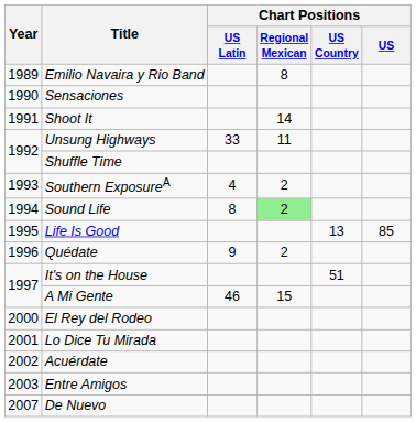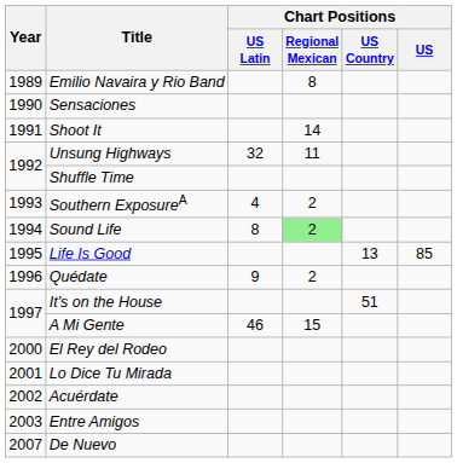 <table class="wikitable">
 <tr>
 <th rowspan="2">Year</th>
 <th rowspan="2">Title</th>
 <th colspan="4">Chart Positions</th>
 </tr>
 <tr>
 <th style="width:50px;"><small><a href='#'>US Latin</a></small></th>
 <th style="width:50px;"><small><a href='#'>Regional Mexican</a></small></th>
 <th style="width:50px;"><small><a href='#'>US Country</a></small></th>
 <th style="width:50px;"><small><a href='#'>US</a></small></th>
 </tr>
 <tr>
 <td>1989</td>
 <td><em>Emilio Navaira y Rio Band</em></td>
 <td style="text-align:center;"></td>
 <td style="text-align:center;">8</td>
 <td style="text-align:center;"></td>
 <td style="text-align:center;"></td>
 </tr>
 <tr>
 <td>1990</td>
 <td><em>Sensaciones</em></td>
 <td style="text-align:center;"></td>
 <td style="text-align:center;"></td>
 <td style="text-align:center;"></td>
 <td style="text-align:center;"></td>
 </tr>
 <tr>
 <td>1991</td>
 <td><em>Shoot It</em></td>
 <td style="text-align:center;"></td>
 <td style="text-align:center;">14</td>
 <td style="text-align:center;"></td>
 <td style="text-align:center;"></td>
 </tr>
 <tr>
 <td rowspan=2>1992</td>
 <td><em>Unsung Highways</em></td>
-<td style="text-align:center;">33</td>
+<td style="text-align:center;">32</td>
 <td style="text-align:center;">11</td>
 <td style="text-align:center;"></td>
 <td style="text-align:center;"></td>
 </tr>
 <tr>
 <td><em>Shuffle Time</em></td>
 <td style="text-align:center;"></td>
 <td style="text-align:center;"></td>
 <td style="text-align:center;"></td>
 <td style="text-align:center;"></td>
 </tr>
 <tr>
 <td>1993</td>
 <td><em>Southern Exposure</em><sup>A</sup></td>
 <td style="text-align:center;">4</td>
 <td style="text-align:center;">2</td>
 <td style="text-align:center;"></td>
 <td style="text-align:center;"></td>
 </tr>
 <tr>
 <td>1994</td>
 <td><em>Sound Life</em></td>
 <td style="text-align:center;">8</td>
 <td style="background: lightgreen; text-align:center;">2</td>
 <td style="text-align:center;"></td>
 <td style="text-align:center;"></td>
 </tr>
 <tr>
 <td>1995</td>
 <td><em><a href='#'>Life Is Good</a></em></td>
 <td style="text-align:center;"></td>
 <td style="text-align:center;"></td>
 <td style="text-align:center;">13</td>
 <td style="text-align:center;">85</td>
 </tr>
 <tr>
 <td>1996</td>
 <td><em>Quédate</em></td>
 <td style="text-align:center;">9</td>
 <td style="text-align:center;">2</td>
 <td style="text-align:center;"></td>
 <td style="text-align:center;"></td>
 </tr>
 <tr>
 <td rowspan=2>1997</td>
 <td><em>It's on the House</em></td>
 <td style="text-align:center;"></td>
 <td style="text-align:center;"></td>
 <td style="text-align:center;">51</td>
 <td style="text-align:center;"></td>
 </tr>
 <tr>
 <td><em>A Mi Gente</em></td>
 <td style="text-align:center;">46</td>
 <td style="text-align:center;">15</td>
 <td style="text-align:center;"></td>
 <td style="text-align:center;"></td>
 </tr>
 <tr>
 <td>2000</td>
 <td><em>El Rey del Rodeo</em></td>
 <td style="text-align:center;"></td>
 <td style="text-align:center;"></td>
 <td style="text-align:center;"></td>
 <td style="text-align:center;"></td>
 </tr>
 <tr>
 <td>2001</td>
 <td><em>Lo Dice Tu Mirada</em></td>
 <td style="text-align:center;"></td>
 <td style="text-align:center;"></td>
 <td style="text-align:center;"></td>
 <td style="text-align:center;"></td>
 </tr>
 <tr>
 <td>2002</td>
 <td><em>Acuérdate</em></td>
 <td style="text-align:center;"></td>
 <td style="text-align:center;"></td>
 <td style="text-align:center;"></td>
 <td style="text-align:center;"></td>
 </tr>
 <tr>
 <td>2003</td>
 <td><em>Entre Amigos</em></td>
 <td style="text-align:center;"></td>
 <td style="text-align:center;"></td>
 <td style="text-align:center;"></td>
 <td style="text-align:center;"></td>
 </tr>
 <tr>
 <td>2007</td>
 <td><em>De Nuevo </em></td>
 <td style="text-align:center;"></td>
 <td style="text-align:center;"></td>
 <td style="text-align:center;"></td>
 <td style="text-align:center;"></td>
 </tr>
 </table>
